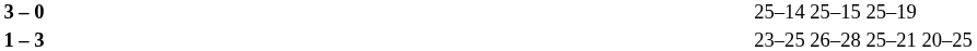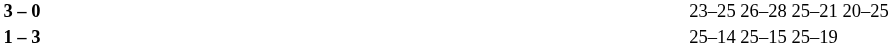 <table width=100% cellspacing=1>
 <tr>
 <th width=20%></th>
 <th width=12%></th>
 <th width=20%></th>
 <th width=33%></th>
 <td></td>
 </tr>
 <tr style=font-size:90%>
 <td align=right><strong></strong></td>
 <td align=center><strong>3 – 0</strong></td>
 <td></td>
-<td>25–14 25–15 25–19</td>
+<td>23–25 26–28 25–21 20–25</td>
 <td></td>
 </tr>
 <tr style=font-size:90%>
 <td align=right></td>
 <td align=center><strong>1 – 3</strong></td>
 <td><strong></strong></td>
-<td>23–25 26–28 25–21 20–25</td>
+<td>25–14 25–15 25–19</td>
 </tr>
 </table>
